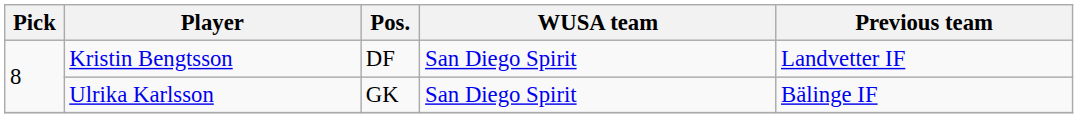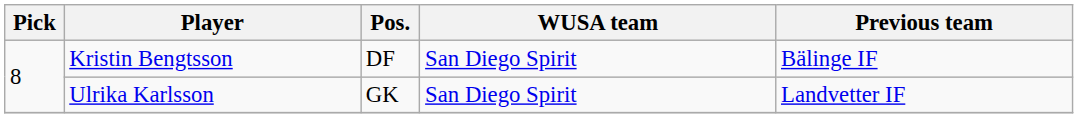 <table class="wikitable">
 <tr>
 <th width="5%">Pick</th>
 <th width="25%">Player</th>
 <th width="5%">Pos.</th>
 <th width="30%">WUSA team</th>
 <th width="25%">Previous team</th>
 </tr>
 <tr>
 <td rowspan=2>8</td>
 <td> <a href='#'>Kristin Bengtsson</a></td>
 <td>DF</td>
 <td><a href='#'>San Diego Spirit</a></td>
-<td><a href='#'>Landvetter IF</a></td>
+<td><a href='#'>Bälinge IF</a></td>
 </tr>
 <tr>
 <td> <a href='#'>Ulrika Karlsson</a></td>
 <td>GK</td>
 <td><a href='#'>San Diego Spirit</a></td>
-<td><a href='#'>Bälinge IF</a></td>
+<td><a href='#'>Landvetter IF</a></td>
 </tr>
 <tr>
 </tr>
 </table>
